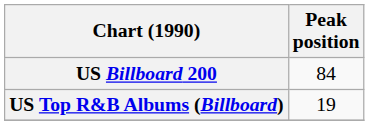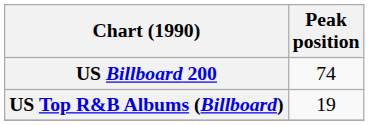 <table class="wikitable plainrowheaders sortable">
 <tr>
 <th>Chart (1990)</th>
 <th>Peak<br>position</th>
 </tr>
 <tr>
 <th scope="row">US <a href='#'><em>Billboard</em> 200</a></th>
-<td align="center">84</td>
+<td align="center">74</td>
 </tr>
 <tr>
 <th scope="row">US <a href='#'>Top R&B Albums</a> (<em><a href='#'>Billboard</a></em>)</th>
 <td align="center">19</td>
 </tr>
 <tr>
 </tr>
 </table>
